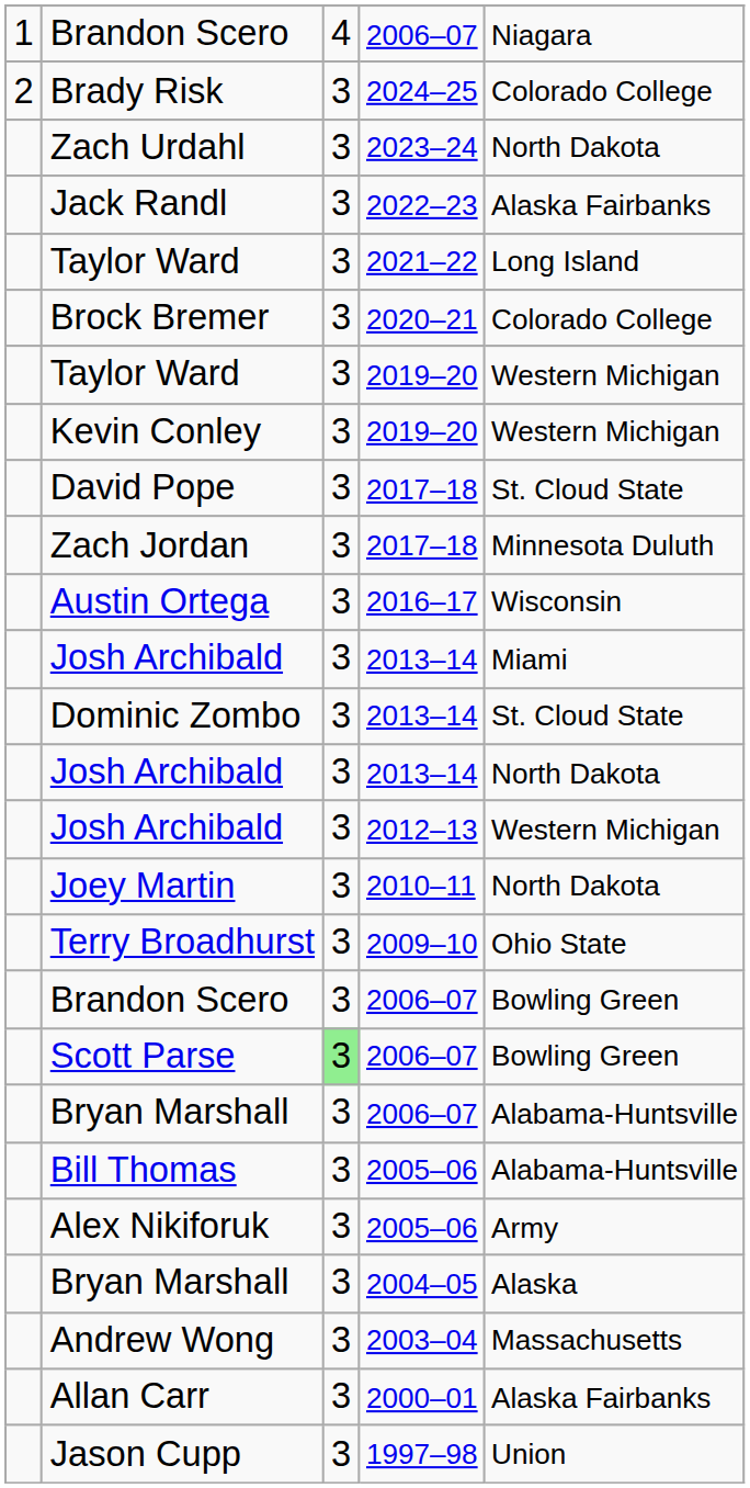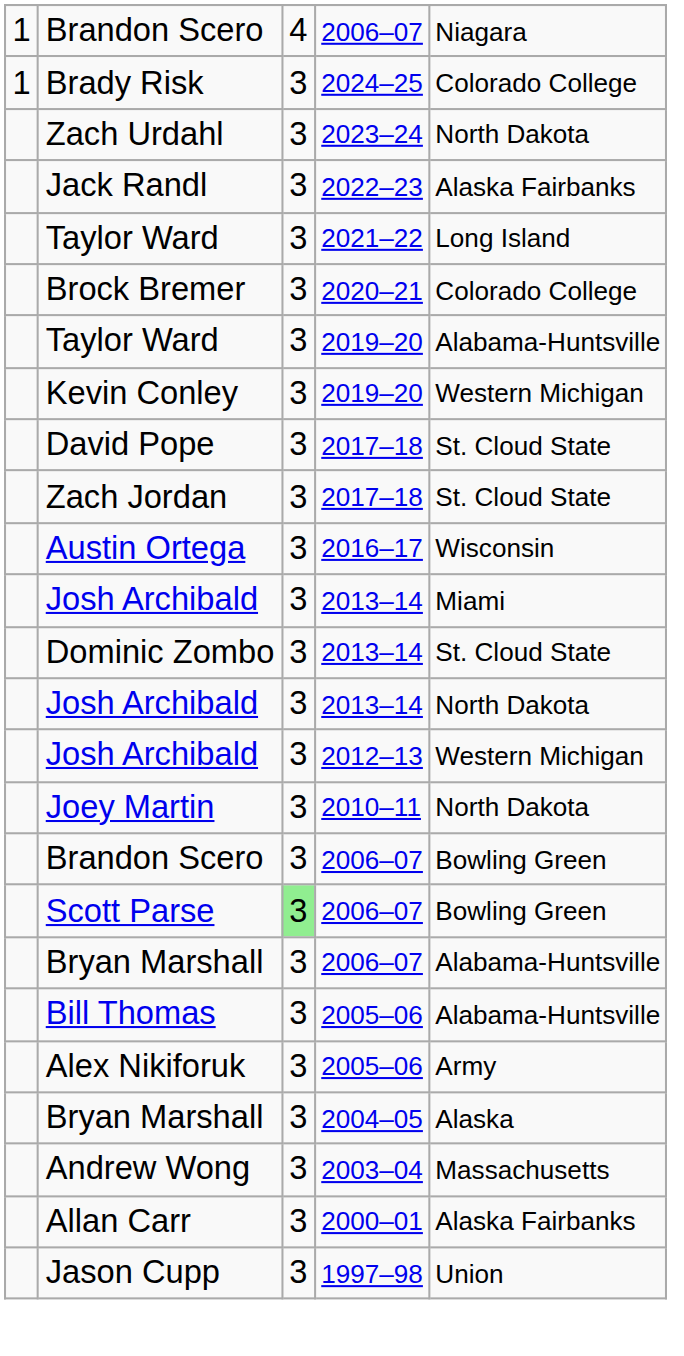 <table class="wikitable">
 <tr>
 </tr>
 <tr>
 <td>1</td>
 <td>Brandon Scero</td>
 <td>4</td>
 <td style="font-size:80%;"><a href='#'>2006–07</a></td>
 <td style="font-size:80%;">Niagara</td>
 </tr>
 <tr>
-<td>2</td>
+<td>1</td>
 <td>Brady Risk</td>
 <td>3</td>
 <td style="font-size:80%;"><a href='#'>2024–25</a></td>
 <td style="font-size:80%;">Colorado College</td>
 </tr>
 <tr>
 <td></td>
 <td>Zach Urdahl</td>
 <td>3</td>
 <td style="font-size:80%;"><a href='#'>2023–24</a></td>
 <td style="font-size:80%;">North Dakota</td>
 </tr>
 <tr>
 <td></td>
 <td>Jack Randl</td>
 <td>3</td>
 <td style="font-size:80%;"><a href='#'>2022–23</a></td>
 <td style="font-size:80%;">Alaska Fairbanks</td>
 </tr>
 <tr>
 <td></td>
 <td>Taylor Ward</td>
 <td>3</td>
 <td style="font-size:80%;"><a href='#'>2021–22</a></td>
 <td style="font-size:80%;">Long Island</td>
 </tr>
 <tr>
 <td></td>
 <td>Brock Bremer</td>
 <td>3</td>
 <td style="font-size:80%;"><a href='#'>2020–21</a></td>
 <td style="font-size:80%;">Colorado College</td>
 </tr>
 <tr>
 <td></td>
 <td>Taylor Ward</td>
 <td>3</td>
 <td style="font-size:80%;"><a href='#'>2019–20</a></td>
-<td style="font-size:80%;">Western Michigan</td>
+<td style="font-size:80%;">Alabama-Huntsville</td>
 </tr>
 <tr>
 <td></td>
 <td>Kevin Conley</td>
 <td>3</td>
 <td style="font-size:80%;"><a href='#'>2019–20</a></td>
 <td style="font-size:80%;">Western Michigan</td>
 </tr>
 <tr>
 <td></td>
 <td>David Pope</td>
 <td>3</td>
 <td style="font-size:80%;"><a href='#'>2017–18</a></td>
 <td style="font-size:80%;">St. Cloud State</td>
 </tr>
 <tr>
 <td></td>
 <td>Zach Jordan</td>
 <td>3</td>
 <td style="font-size:80%;"><a href='#'>2017–18</a></td>
-<td style="font-size:80%;">Minnesota Duluth</td>
+<td style="font-size:80%;">St. Cloud State</td>
 </tr>
 <tr>
 <td></td>
 <td><a href='#'>Austin Ortega</a></td>
 <td>3</td>
 <td style="font-size:80%;"><a href='#'>2016–17</a></td>
 <td style="font-size:80%;">Wisconsin</td>
 </tr>
 <tr>
 <td></td>
 <td><a href='#'>Josh Archibald</a></td>
 <td>3</td>
 <td style="font-size:80%;"><a href='#'>2013–14</a></td>
 <td style="font-size:80%;">Miami</td>
 </tr>
 <tr>
 <td></td>
 <td>Dominic Zombo</td>
 <td>3</td>
 <td style="font-size:80%;"><a href='#'>2013–14</a></td>
 <td style="font-size:80%;">St. Cloud State</td>
 </tr>
 <tr>
 <td></td>
 <td><a href='#'>Josh Archibald</a></td>
 <td>3</td>
 <td style="font-size:80%;"><a href='#'>2013–14</a></td>
 <td style="font-size:80%;">North Dakota</td>
 </tr>
 <tr>
 <td></td>
 <td><a href='#'>Josh Archibald</a></td>
 <td>3</td>
 <td style="font-size:80%;"><a href='#'>2012–13</a></td>
 <td style="font-size:80%;">Western Michigan</td>
 </tr>
 <tr>
 <td></td>
 <td><a href='#'>Joey Martin</a></td>
 <td>3</td>
 <td style="font-size:80%;"><a href='#'>2010–11</a></td>
 <td style="font-size:80%;">North Dakota</td>
-</tr>
-<tr>
-<td></td>
-<td><a href='#'>Terry Broadhurst</a></td>
-<td>3</td>
-<td style="font-size:80%;"><a href='#'>2009–10</a></td>
-<td style="font-size:80%;">Ohio State</td>
 </tr>
 <tr>
 <td></td>
 <td>Brandon Scero</td>
 <td>3</td>
 <td style="font-size:80%;"><a href='#'>2006–07</a></td>
 <td style="font-size:80%;">Bowling Green</td>
 </tr>
 <tr>
 <td></td>
 <td><a href='#'>Scott Parse</a></td>
 <td style="background: lightgreen;">3</td>
 <td style="font-size:80%;"><a href='#'>2006–07</a></td>
 <td style="font-size:80%;">Bowling Green</td>
 </tr>
 <tr>
 <td></td>
 <td>Bryan Marshall</td>
 <td>3</td>
 <td style="font-size:80%;"><a href='#'>2006–07</a></td>
 <td style="font-size:80%;">Alabama-Huntsville</td>
 </tr>
 <tr>
 <td></td>
 <td><a href='#'>Bill Thomas</a></td>
 <td>3</td>
 <td style="font-size:80%;"><a href='#'>2005–06</a></td>
 <td style="font-size:80%;">Alabama-Huntsville</td>
 </tr>
 <tr>
 <td></td>
 <td>Alex Nikiforuk</td>
 <td>3</td>
 <td style="font-size:80%;"><a href='#'>2005–06</a></td>
 <td style="font-size:80%;">Army</td>
 </tr>
 <tr>
 <td></td>
 <td>Bryan Marshall</td>
 <td>3</td>
 <td style="font-size:80%;"><a href='#'>2004–05</a></td>
 <td style="font-size:80%;">Alaska</td>
 </tr>
 <tr>
 <td></td>
 <td>Andrew Wong</td>
 <td>3</td>
 <td style="font-size:80%;"><a href='#'>2003–04</a></td>
 <td style="font-size:80%;">Massachusetts</td>
 </tr>
 <tr>
 <td></td>
 <td>Allan Carr</td>
 <td>3</td>
 <td style="font-size:80%;"><a href='#'>2000–01</a></td>
 <td style="font-size:80%;">Alaska Fairbanks</td>
 </tr>
 <tr>
 <td></td>
 <td>Jason Cupp</td>
 <td>3</td>
 <td style="font-size:80%;"><a href='#'>1997–98</a></td>
 <td style="font-size:80%;">Union</td>
 </tr>
 </table>
